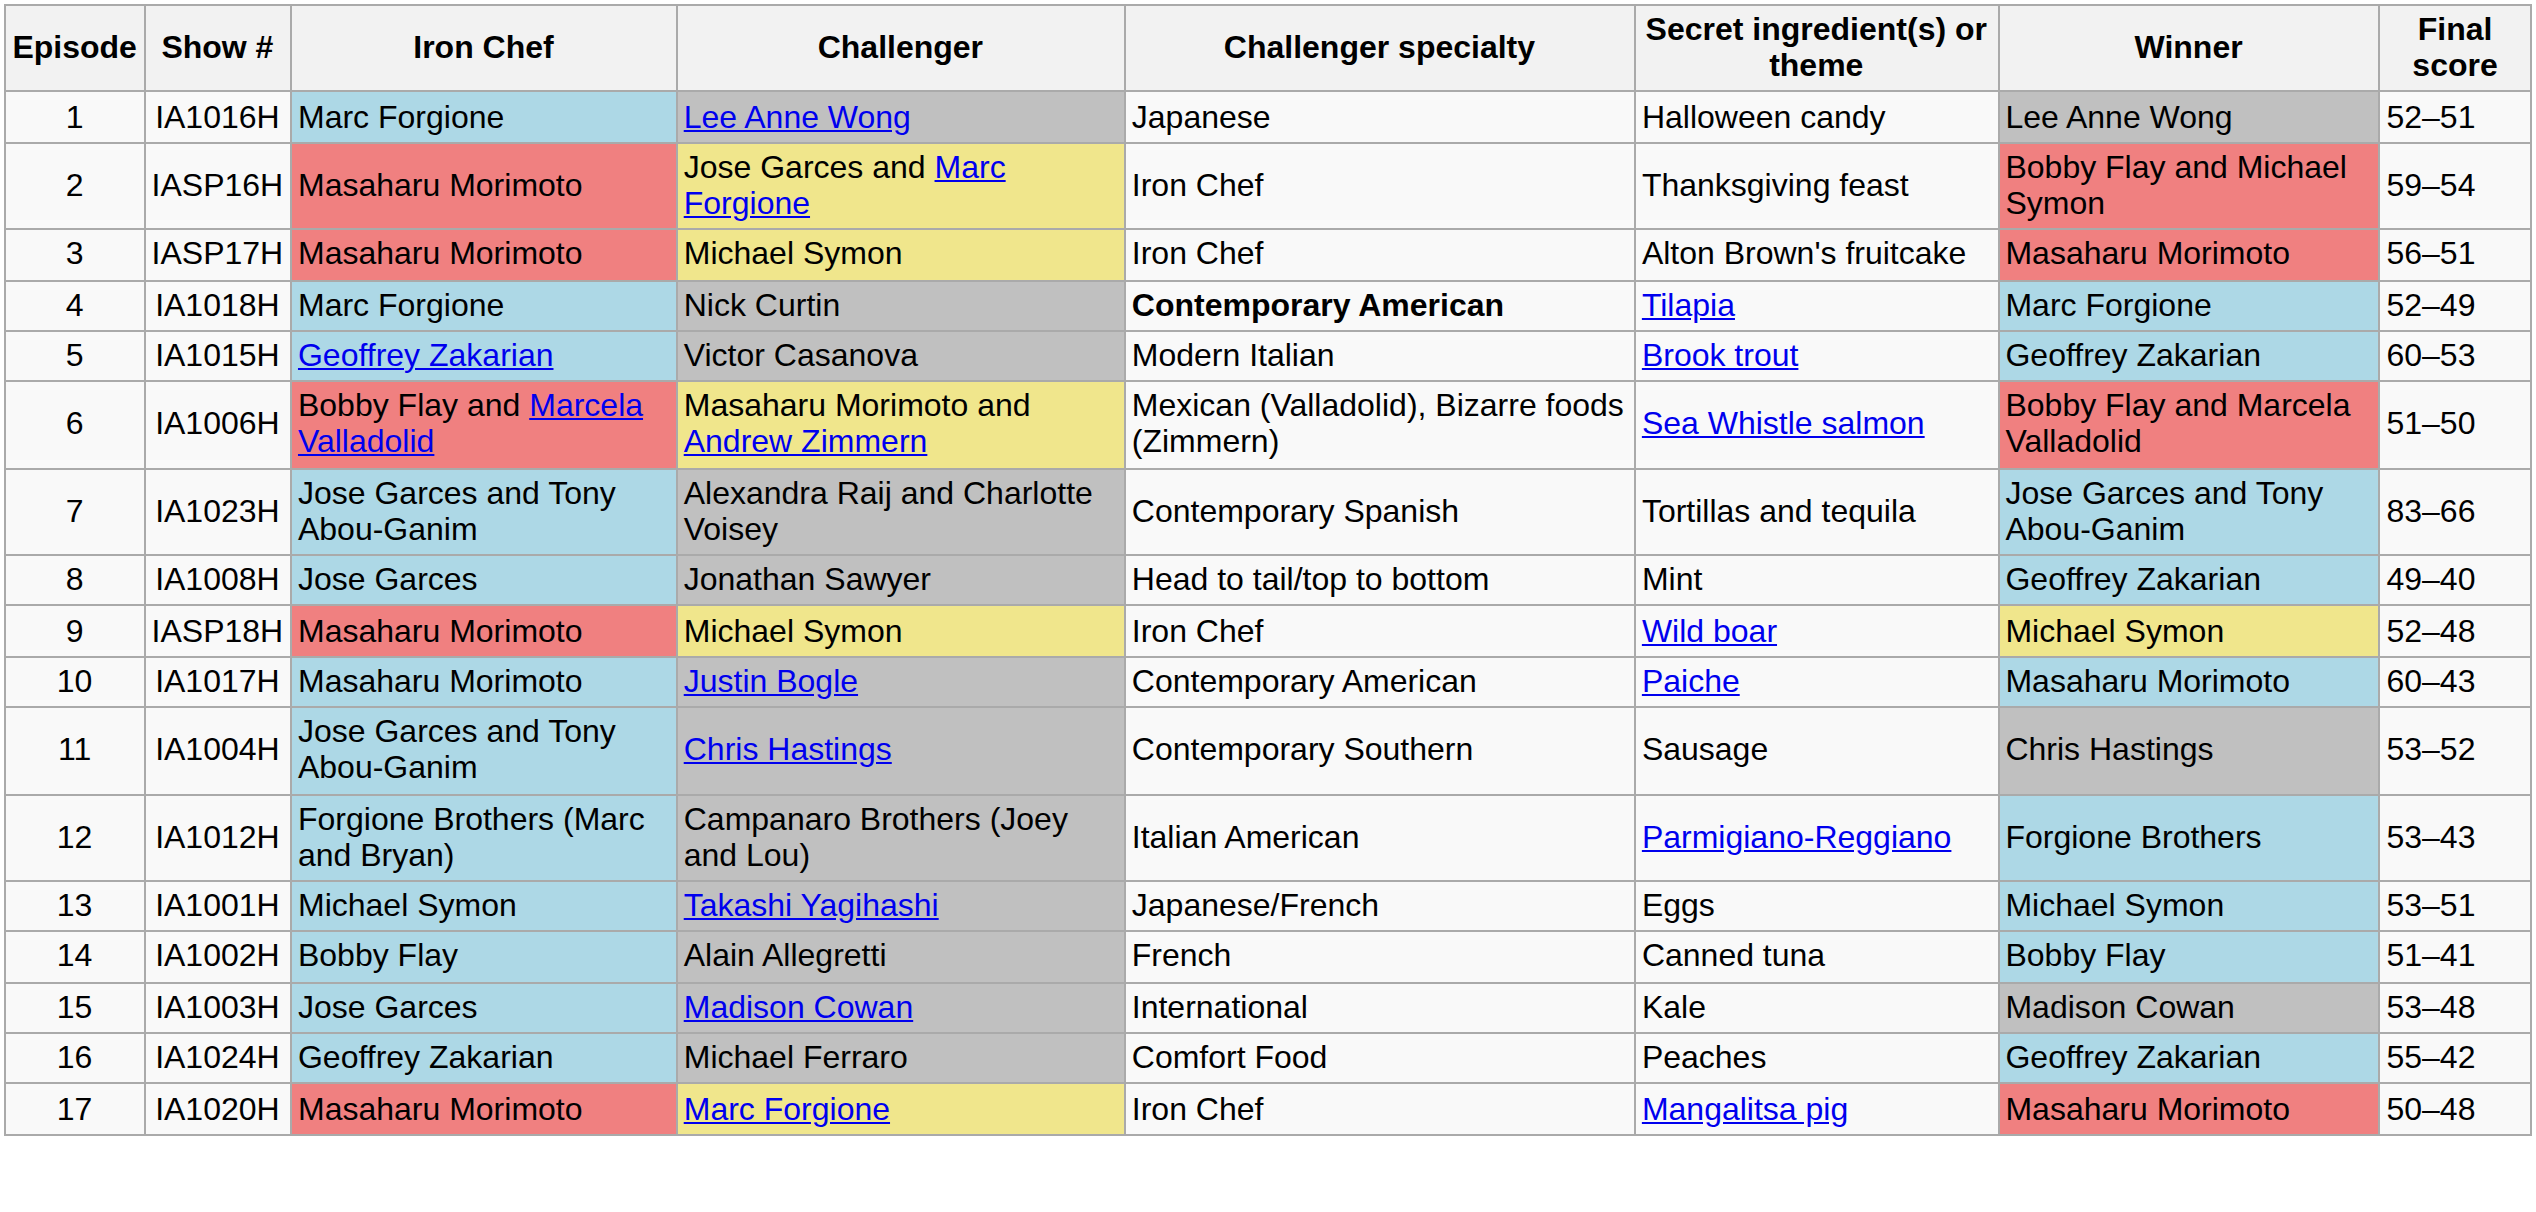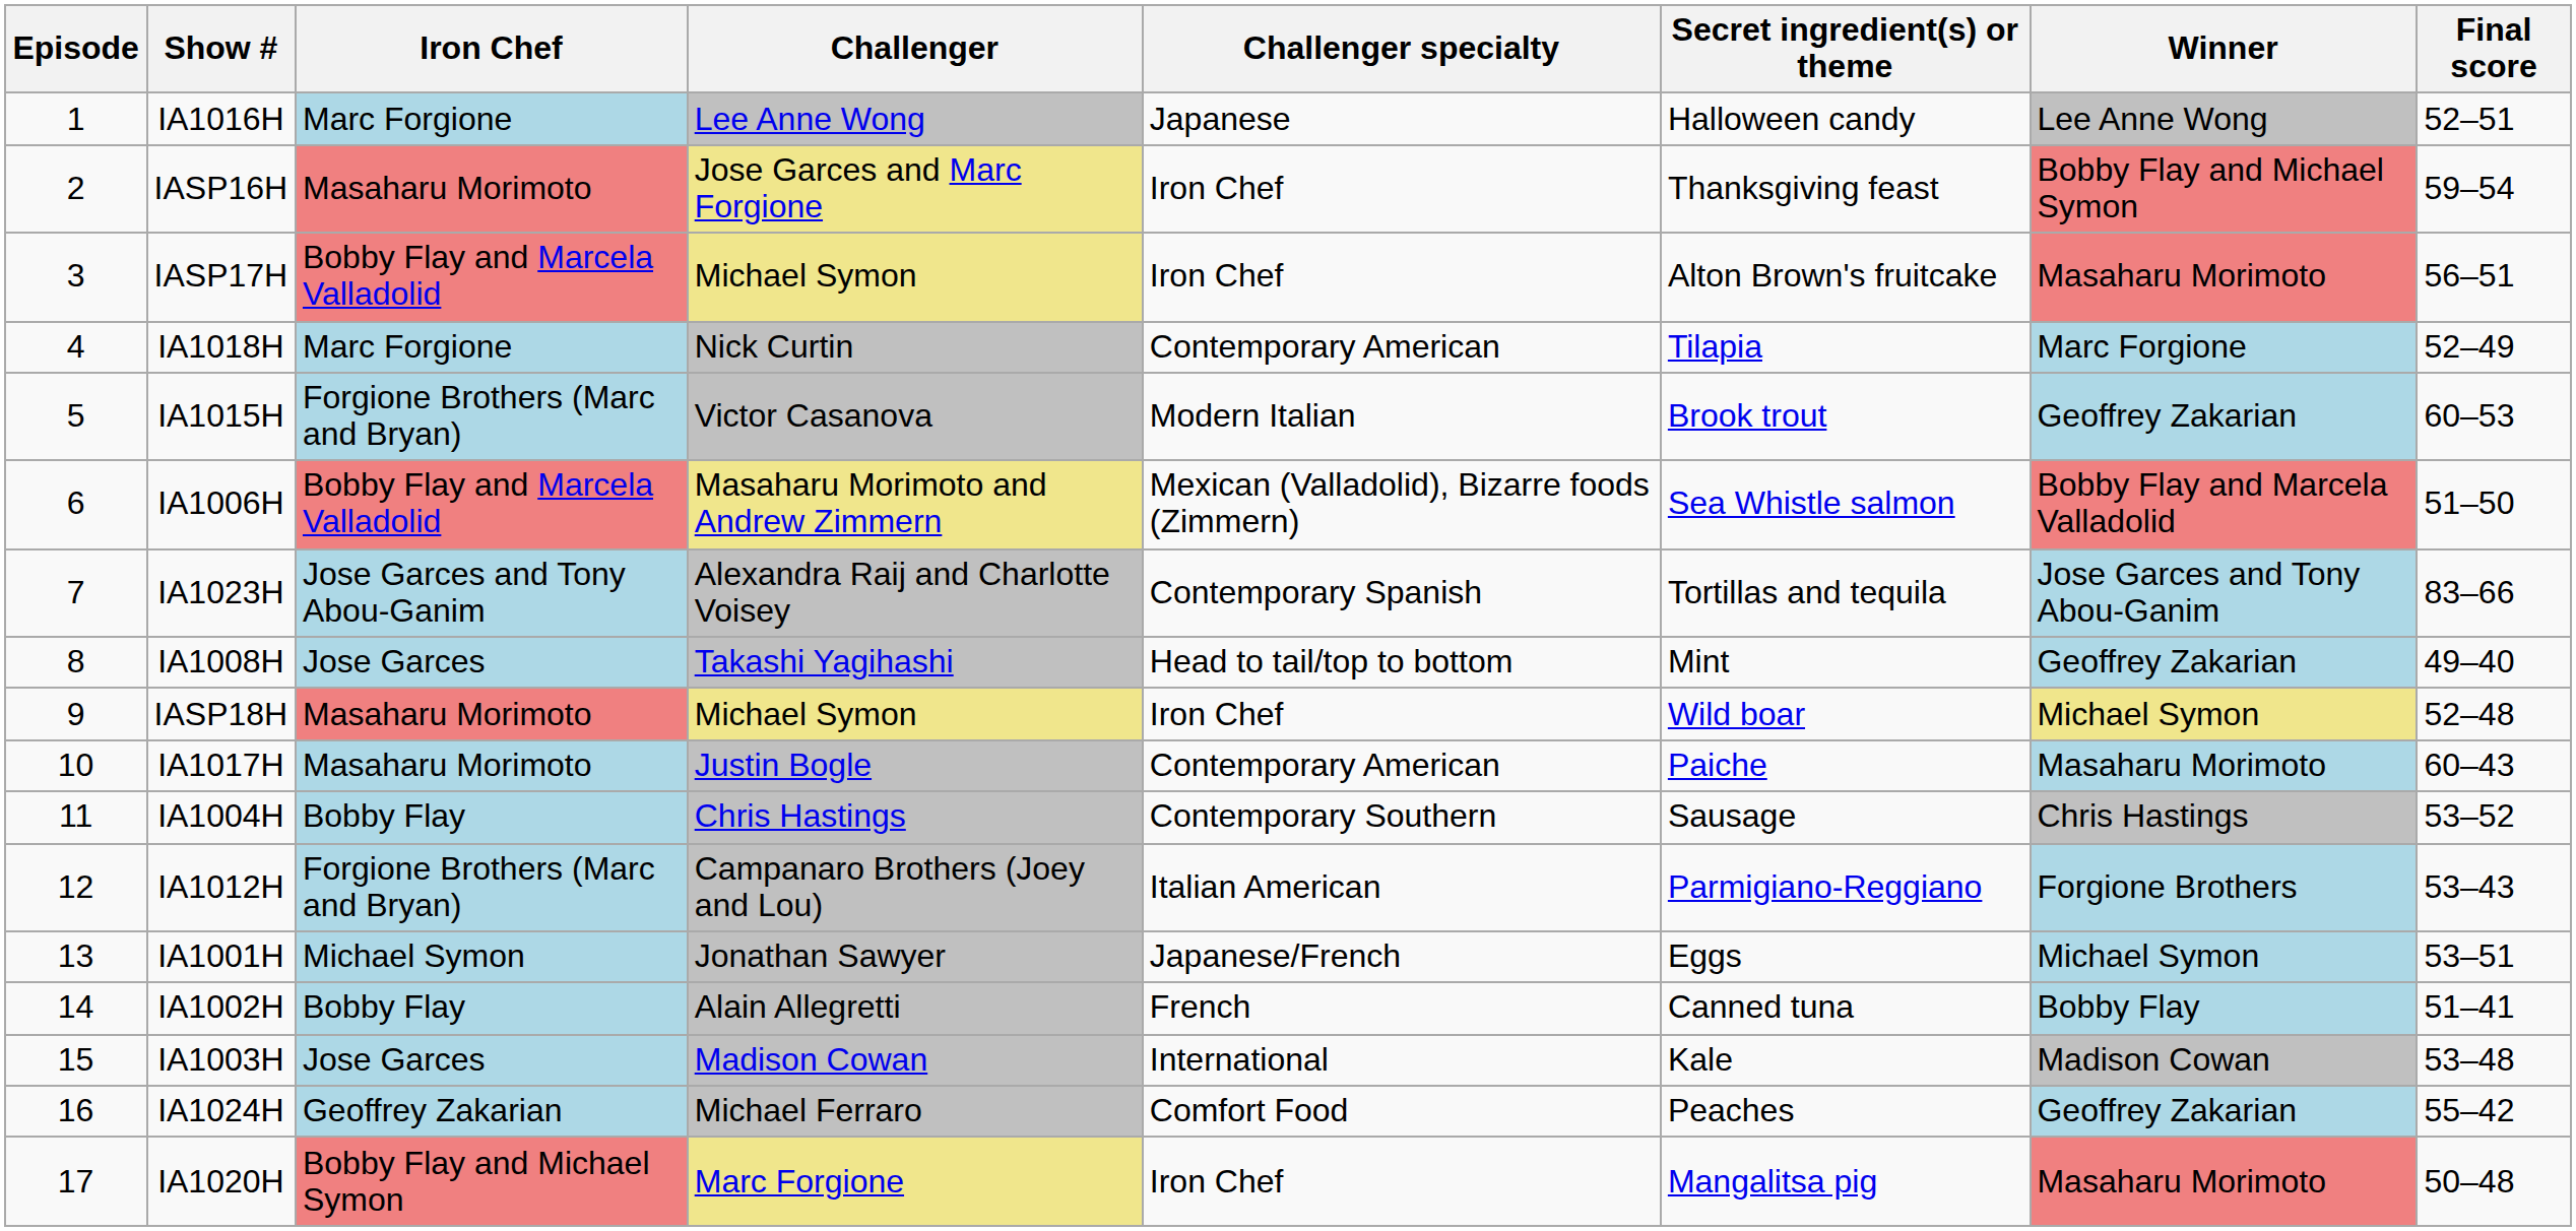 <table class="wikitable sortable" width="100%">
 <tr>
 <th><span>Episode</span></th>
 <th><span>Show #</span></th>
 <th><span>Iron Chef</span></th>
 <th><span>Challenger</span></th>
 <th><span>Challenger specialty</span></th>
 <th><span>Secret ingredient(s) or theme</span></th>
 <th><span>Winner</span></th>
 <th><span>Final score</span></th>
 </tr>
 <tr>
 <td style="text-align:center">1</td>
 <td style="text-align:center">IA1016H</td>
 <td style="background:lightblue">Marc Forgione</td>
 <td style="background:silver"><a href='#'>Lee Anne Wong</a></td>
 <td>Japanese</td>
 <td>Halloween candy</td>
 <td style="background:silver">Lee Anne Wong</td>
 <td>52–51</td>
 </tr>
 <tr>
 <td style="text-align:center">2</td>
 <td style="text-align:center">IASP16H</td>
 <td style="background:lightcoral">Masaharu Morimoto</td>
 <td style="background:khaki">Jose Garces and <a href='#'>Marc Forgione</a></td>
 <td>Iron Chef</td>
 <td>Thanksgiving feast</td>
 <td style="background:lightcoral">Bobby Flay and Michael Symon</td>
 <td>59–54</td>
 </tr>
 <tr>
 <td style="text-align:center">3</td>
 <td style="text-align:center">IASP17H</td>
-<td style="background:lightcoral">Masaharu Morimoto</td>
+<td style="background:lightcoral">Bobby Flay and <a href='#'>Marcela Valladolid</a></td>
 <td style="background:khaki">Michael Symon</td>
 <td>Iron Chef</td>
 <td>Alton Brown's fruitcake</td>
 <td style="background:lightcoral">Masaharu Morimoto</td>
 <td>56–51</td>
 </tr>
 <tr>
 <td style="text-align:center">4</td>
 <td style="text-align:center">IA1018H</td>
 <td style="background:lightblue">Marc Forgione</td>
 <td style="background:silver">Nick Curtin</td>
-<td><strong>Contemporary American</strong></td>
+<td>Contemporary American</td>
 <td><a href='#'>Tilapia</a></td>
 <td style="background:lightblue">Marc Forgione</td>
 <td>52–49</td>
 </tr>
 <tr>
 <td style="text-align:center">5</td>
 <td style="text-align:center">IA1015H</td>
-<td style="background:lightblue"><a href='#'>Geoffrey Zakarian</a></td>
+<td style="background:lightblue">Forgione Brothers (Marc and Bryan)</td>
 <td style="background:silver">Victor Casanova</td>
 <td>Modern Italian</td>
 <td><a href='#'>Brook trout</a></td>
 <td style="background:lightblue">Geoffrey Zakarian</td>
 <td>60–53</td>
 </tr>
 <tr>
 <td style="text-align:center">6</td>
 <td style="text-align:center">IA1006H</td>
 <td style="background:lightcoral">Bobby Flay and <a href='#'>Marcela Valladolid</a></td>
 <td style="background:khaki">Masaharu Morimoto and <a href='#'>Andrew Zimmern</a></td>
 <td>Mexican (Valladolid), Bizarre foods (Zimmern)</td>
 <td><a href='#'>Sea Whistle salmon</a></td>
 <td style="background:lightcoral">Bobby Flay and Marcela Valladolid</td>
 <td>51–50</td>
 </tr>
 <tr>
 <td style="text-align:center">7</td>
 <td style="text-align:center">IA1023H</td>
 <td style="background:lightblue">Jose Garces and Tony Abou-Ganim</td>
 <td style="background:silver">Alexandra Raij and  Charlotte Voisey</td>
 <td>Contemporary Spanish</td>
 <td>Tortillas and tequila</td>
 <td style="background:lightblue">Jose Garces and Tony Abou-Ganim</td>
 <td>83–66</td>
 </tr>
 <tr>
 <td style="text-align:center">8</td>
 <td style="text-align:center">IA1008H</td>
 <td style="background:lightblue">Jose Garces</td>
-<td style="background:silver">Jonathan Sawyer</td>
+<td style="background:silver"><a href='#'>Takashi Yagihashi</a></td>
 <td>Head to tail/top to bottom</td>
 <td>Mint</td>
 <td style="background:lightblue">Geoffrey Zakarian</td>
 <td>49–40</td>
 </tr>
 <tr>
 <td style="text-align:center">9</td>
 <td style="text-align:center">IASP18H</td>
 <td style="background:lightcoral">Masaharu Morimoto</td>
 <td style="background:khaki">Michael Symon</td>
 <td>Iron Chef</td>
 <td><a href='#'>Wild boar</a></td>
 <td style="background:khaki">Michael Symon</td>
 <td>52–48</td>
 </tr>
 <tr>
 <td style="text-align:center">10</td>
 <td style="text-align:center">IA1017H</td>
 <td style="background:lightblue">Masaharu Morimoto</td>
 <td style="background:silver"><a href='#'>Justin Bogle</a></td>
 <td>Contemporary American</td>
 <td><a href='#'>Paiche</a></td>
 <td style="background:lightblue">Masaharu Morimoto</td>
 <td>60–43</td>
 </tr>
 <tr>
 <td style="text-align:center">11</td>
 <td style="text-align:center">IA1004H</td>
-<td style="background:lightblue">Jose Garces and Tony Abou-Ganim</td>
+<td style="background:lightblue">Bobby Flay</td>
 <td style="background:silver"><a href='#'>Chris Hastings</a></td>
 <td>Contemporary Southern</td>
 <td>Sausage</td>
 <td style="background:silver">Chris Hastings</td>
 <td>53–52</td>
 </tr>
 <tr>
 <td style="text-align:center">12</td>
 <td style="text-align:center">IA1012H</td>
 <td style="background:lightblue">Forgione Brothers (Marc and Bryan)</td>
 <td style="background:silver">Campanaro Brothers (Joey and Lou)</td>
 <td>Italian American</td>
 <td><a href='#'>Parmigiano-Reggiano</a></td>
 <td style="background:lightblue">Forgione Brothers</td>
 <td>53–43</td>
 </tr>
 <tr>
 <td style="text-align:center">13</td>
 <td style="text-align:center">IA1001H</td>
 <td style="background:lightblue">Michael Symon</td>
-<td style="background:silver"><a href='#'>Takashi Yagihashi</a></td>
+<td style="background:silver">Jonathan Sawyer</td>
 <td>Japanese/French</td>
 <td>Eggs</td>
 <td style="background:lightblue">Michael Symon</td>
 <td>53–51</td>
 </tr>
 <tr>
 <td style="text-align:center">14</td>
 <td style="text-align:center">IA1002H</td>
 <td style="background:lightblue">Bobby Flay</td>
 <td style="background:silver">Alain Allegretti</td>
 <td>French</td>
 <td>Canned tuna</td>
 <td style="background:lightblue">Bobby Flay</td>
 <td>51–41</td>
 </tr>
 <tr>
 <td style="text-align:center">15</td>
 <td style="text-align:center">IA1003H</td>
 <td style="background:lightblue">Jose Garces</td>
 <td style="background:silver"><a href='#'>Madison Cowan</a></td>
 <td>International</td>
 <td>Kale</td>
 <td style="background:silver">Madison Cowan</td>
 <td>53–48</td>
 </tr>
 <tr>
 <td style="text-align:center">16</td>
 <td style="text-align:center">IA1024H</td>
 <td style="background:lightblue">Geoffrey Zakarian</td>
 <td style="background:silver">Michael Ferraro</td>
 <td>Comfort Food</td>
 <td>Peaches</td>
 <td style="background:lightblue">Geoffrey Zakarian</td>
 <td>55–42</td>
 </tr>
 <tr>
 <td style="text-align:center">17</td>
 <td style="text-align:center">IA1020H</td>
-<td style="background:lightcoral">Masaharu Morimoto</td>
+<td style="background:lightcoral">Bobby Flay and Michael Symon</td>
 <td style="background:khaki"><a href='#'>Marc Forgione</a></td>
 <td>Iron Chef</td>
 <td><a href='#'>Mangalitsa pig</a></td>
 <td style="background:lightcoral">Masaharu Morimoto</td>
 <td>50–48</td>
 </tr>
 <tr>
 </tr>
 </table>
